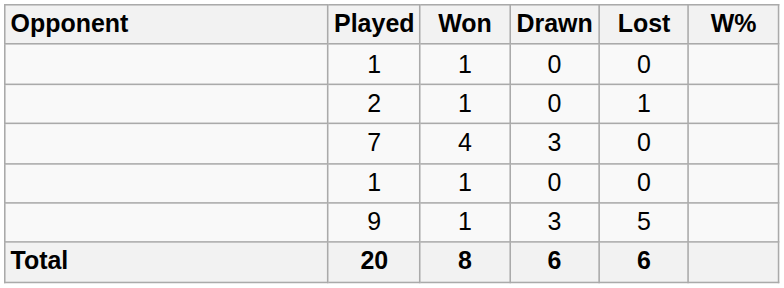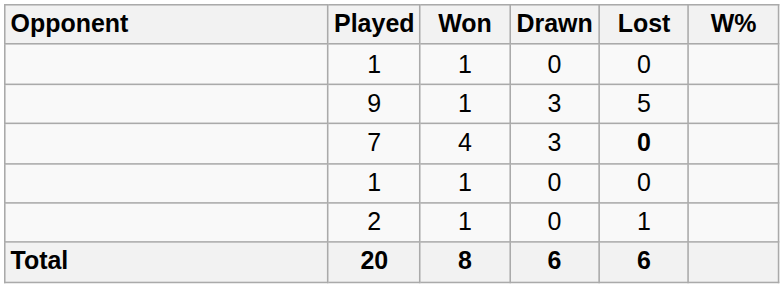 <table class="wikitable sortable" style="text-align:center;">
 <tr>
 <th style="width:200px; text-align:left;">Opponent</th>
 <th style="width:50px;">Played</th>
 <th style="width:50px;">Won</th>
 <th style="width:50px;">Drawn</th>
 <th style="width:50px;">Lost</th>
 <th style="width:50px;">W%</th>
 </tr>
 <tr>
 <td style="text-align:left;"><strong></strong></td>
 <td>1</td>
 <td>1</td>
 <td>0</td>
 <td>0</td>
 <td></td>
 </tr>
 <tr>
 <td style="text-align:left;"><strong></strong></td>
-<td>2</td>
+<td>9</td>
 <td>1</td>
-<td>0</td>
-<td>1</td>
+<td>3</td>
+<td>5</td>
 <td></td>
 </tr>
 <tr>
 <td style="text-align:left;"><strong></strong></td>
 <td>7</td>
 <td>4</td>
 <td>3</td>
-<td>0</td>
+<td><strong>0</strong></td>
 <td></td>
 </tr>
 <tr>
 <td style="text-align:left;"><strong></strong></td>
 <td>1</td>
 <td>1</td>
 <td>0</td>
 <td>0</td>
 <td></td>
 </tr>
 <tr>
 <td style="text-align:left;"><strong></strong></td>
-<td>9</td>
+<td>2</td>
 <td>1</td>
-<td>3</td>
-<td>5</td>
+<td>0</td>
+<td>1</td>
 <td></td>
 </tr>
 <tr>
 <th style="text-align:left;"><strong>Total</strong></th>
 <th>20</th>
 <th>8</th>
 <th>6</th>
 <th>6</th>
 <th></th>
 </tr>
 </table>
